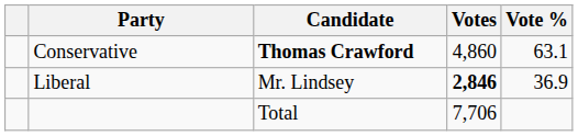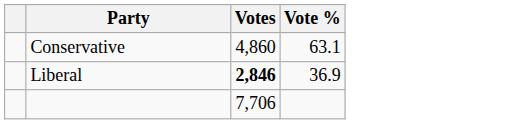 <table class="wikitable">
 <tr>
 <th></th>
 <th scope="col" width="175">Party</th>
-<th scope="col" width="150">Candidate</th>
 <th>Votes</th>
 <th>Vote %</th>
 </tr>
 <tr>
 <td>   </td>
 <td>Conservative</td>
-<td><strong>Thomas Crawford</strong></td>
 <td align=right>4,860</td>
 <td align=right>63.1</td>
 </tr>
 <tr>
 <td>   </td>
 <td>Liberal</td>
-<td>Mr. Lindsey</td>
 <td align=right><strong>2,846</strong></td>
 <td align=right>36.9</td>
 </tr>
 <tr>
 <td></td>
 <td></td>
-<td>Total</td>
 <td align=right>7,706</td>
 <td></td>
 </tr>
 </table>
